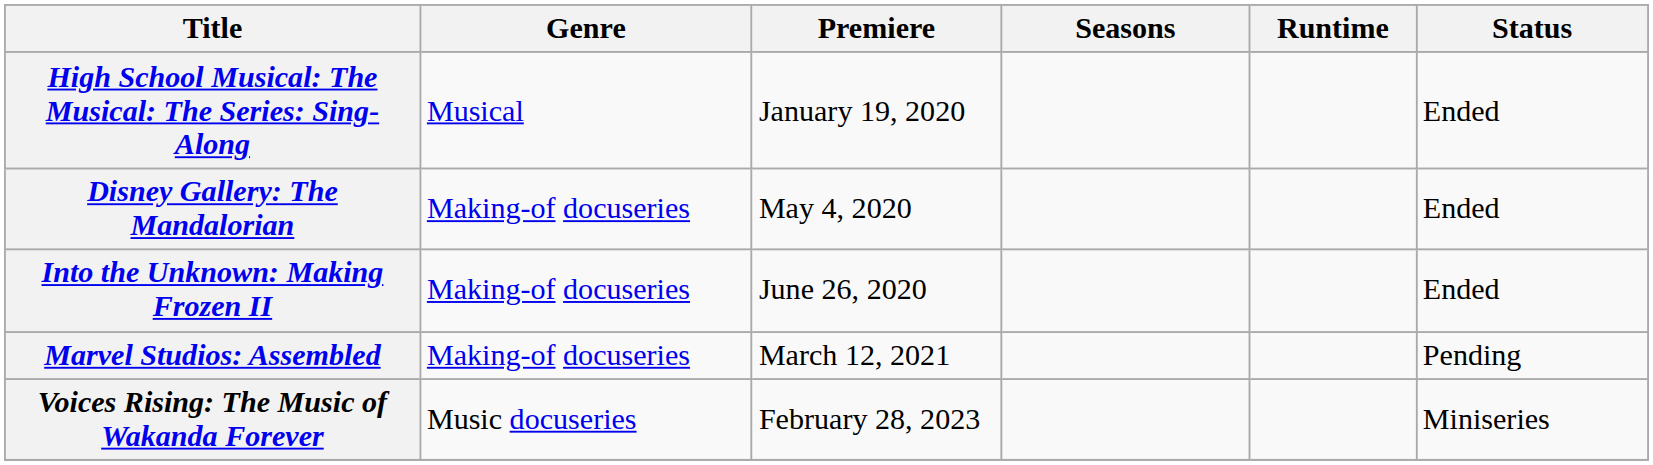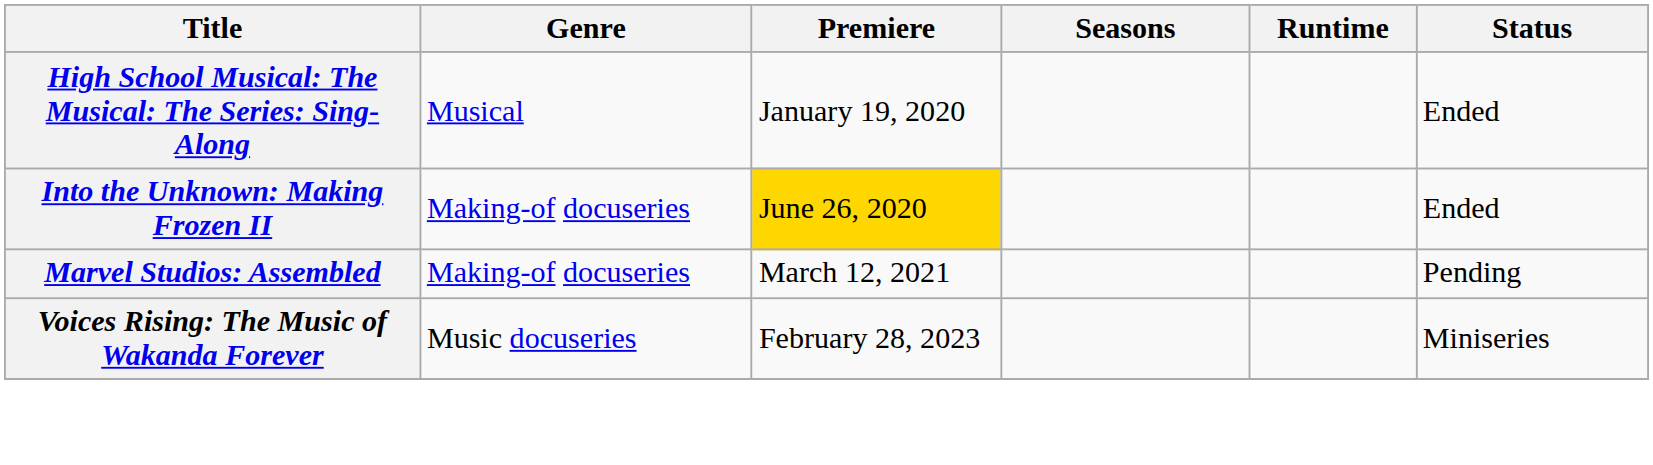 <table class="wikitable sortable plainrowheaders" style="width:99%;">
 <tr>
 <th scope="col" style="width:25%;">Title</th>
 <th scope="col" style="width:20%;">Genre</th>
 <th scope="col" style="width:15%;">Premiere</th>
 <th scope="col" style="width:15%;">Seasons</th>
 <th scope="col" style="width:10%;">Runtime</th>
 <th scope="col" style="width:14%;">Status</th>
 </tr>
 <tr>
 <th scope="row"><em><a href='#'>High School Musical: The Musical: The Series: Sing-Along</a></em></th>
 <td><a href='#'>Musical</a></td>
 <td>January 19, 2020</td>
 <td></td>
 <td></td>
 <td>Ended</td>
 </tr>
 <tr>
-<th scope="row"><em><a href='#'>Disney Gallery: The Mandalorian</a></em></th>
-<td><a href='#'>Making-of</a> <a href='#'>docuseries</a></td>
-<td>May 4, 2020</td>
-<td></td>
-<td></td>
-<td>Ended</td>
-</tr>
-<tr>
 <th scope="row"><em><a href='#'>Into the Unknown: Making Frozen II</a></em></th>
 <td><a href='#'>Making-of</a> <a href='#'>docuseries</a></td>
-<td>June 26, 2020</td>
+<td style="background: gold;">June 26, 2020</td>
 <td></td>
 <td></td>
 <td>Ended</td>
 </tr>
 <tr>
 <th scope="row"><em><a href='#'>Marvel Studios: Assembled</a></em></th>
 <td><a href='#'>Making-of</a> <a href='#'>docuseries</a></td>
 <td>March 12, 2021</td>
 <td></td>
 <td></td>
 <td>Pending</td>
 </tr>
 <tr>
 <th scope="row"><em>Voices Rising: The Music of <a href='#'>Wakanda Forever</a></em></th>
 <td>Music <a href='#'>docuseries</a></td>
 <td>February 28, 2023</td>
 <td></td>
 <td></td>
 <td>Miniseries</td>
 </tr>
 <tr>
 </tr>
 </table>
